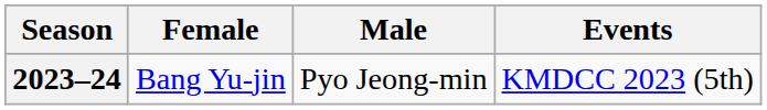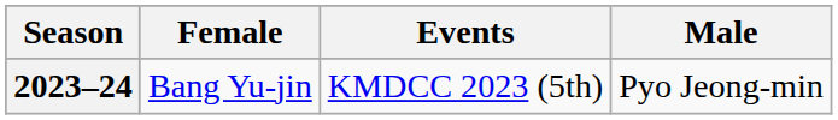 <table class="wikitable">
 <tr>
 <th scope="col">Season</th>
 <th scope="col">Female</th>
+<th scope="col">Events</th>
 <th scope="col">Male</th>
-<th scope="col">Events</th>
 </tr>
 <tr>
 <th scope="row">2023–24</th>
 <td><a href='#'>Bang Yu-jin</a></td>
+<td><a href='#'>KMDCC 2023</a> (5th)</td>
 <td>Pyo Jeong-min</td>
-<td><a href='#'>KMDCC 2023</a> (5th)</td>
 </tr>
 </table>
